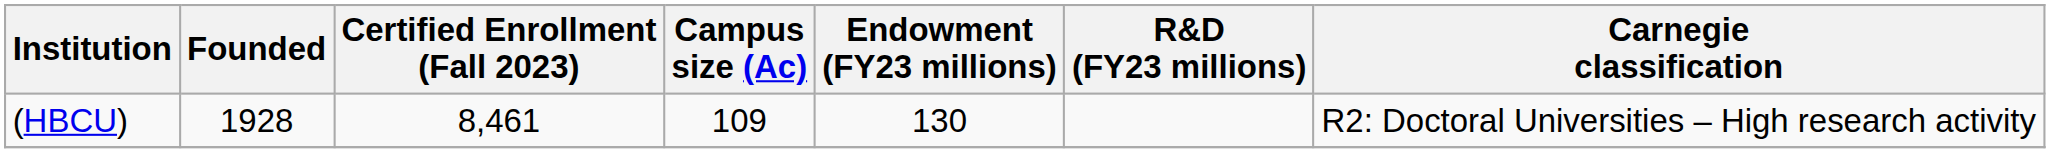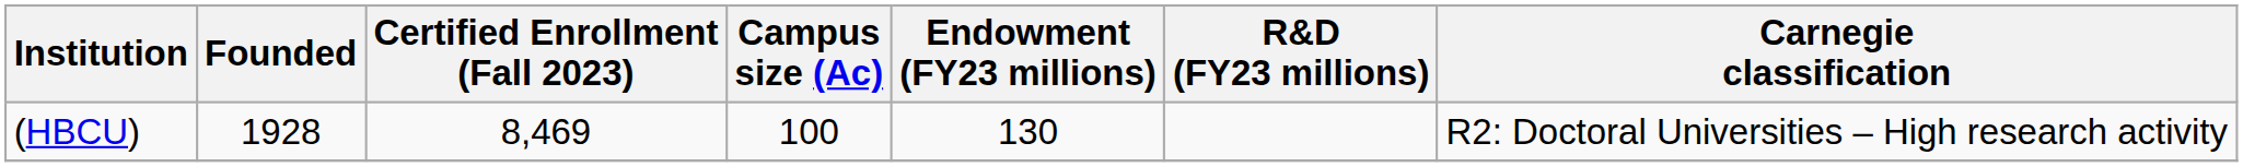 <table class="wikitable sortable plainrowheaders" style="border:2px solid #;">
 <tr>
 <th scope="col" style="background-color: #; color: black;">Institution</th>
 <th scope="col" style="background-color: #; color: black;">Founded</th>
 <th scope="col" style="background-color: #; color: black;">Certified Enrollment<br>(Fall 2023)</th>
 <th scope="col" style="background-color: #; color: black;">Campus<br>size <a href='#'>(Ac)</a></th>
 <th scope="col" style="background-color: #; color: black;">Endowment<br> (FY23 millions) <br></th>
 <th scope="col" style="background-color: #; color: black;">R&D<br>(FY23 millions)</th>
 <th scope="col" style="background-color: #; color: black;">Carnegie<br>classification</th>
 </tr>
 <tr>
 <td> (<a href='#'>HBCU</a>)</td>
 <td align="center">1928</td>
-<td align="center">8,461</td>
-<td align="center">109</td>
+<td align="center">8,469</td>
+<td align="center">100</td>
 <td align="center">130</td>
 <td align="center"></td>
 <td>R2: Doctoral Universities – High research activity</td>
 </tr>
 <tr>
 </tr>
 </table>
